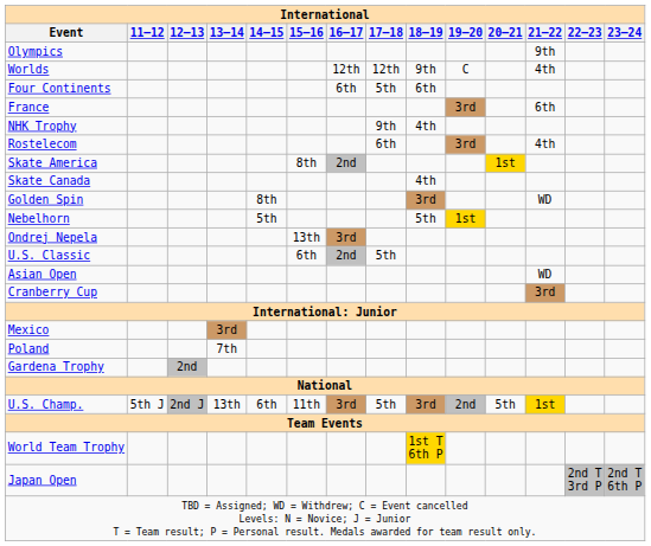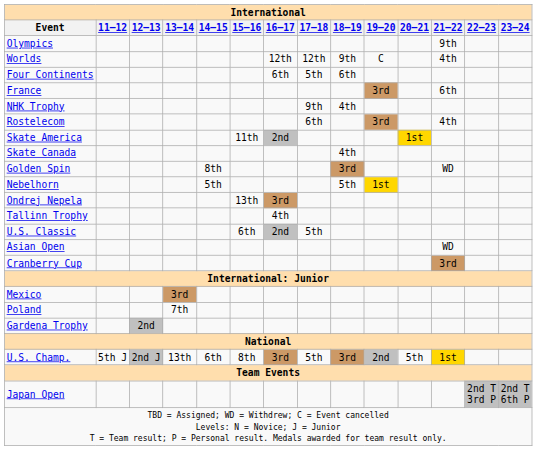 <table class="wikitable" style="text-align:center">
 <tr>
 <th colspan=14 style="background:#ffdead; text-align:center;">International</th>
 </tr>
 <tr>
 <th>Event</th>
 <th><a href='#'>11–12</a></th>
 <th><a href='#'>12–13</a></th>
 <th><a href='#'>13–14</a></th>
 <th><a href='#'>14–15</a></th>
 <th><a href='#'>15–16</a></th>
 <th><a href='#'>16–17</a></th>
 <th><a href='#'>17–18</a></th>
 <th><a href='#'>18–19</a></th>
 <th><a href='#'>19–20</a></th>
 <th><a href='#'>20–21</a></th>
 <th><a href='#'>21–22</a></th>
 <th><a href='#'>22–23</a></th>
 <th><a href='#'>23–24</a></th>
 </tr>
 <tr>
 <td align=left><a href='#'>Olympics</a></td>
 <td></td>
 <td></td>
 <td></td>
 <td></td>
 <td></td>
 <td></td>
 <td></td>
 <td></td>
 <td></td>
 <td></td>
 <td>9th</td>
 <td></td>
 <td></td>
 </tr>
 <tr>
 <td align=left><a href='#'>Worlds</a></td>
 <td></td>
 <td></td>
 <td></td>
 <td></td>
 <td></td>
 <td>12th</td>
 <td>12th</td>
 <td>9th</td>
 <td>C</td>
 <td></td>
 <td>4th</td>
 <td></td>
 <td></td>
 </tr>
 <tr>
 <td align=left><a href='#'>Four Continents</a></td>
 <td></td>
 <td></td>
 <td></td>
 <td></td>
 <td></td>
 <td>6th</td>
 <td>5th</td>
 <td>6th</td>
 <td></td>
 <td></td>
 <td></td>
 <td></td>
 <td></td>
 </tr>
 <tr>
 <td align=left> <a href='#'>France</a></td>
 <td></td>
 <td></td>
 <td></td>
 <td></td>
 <td></td>
 <td></td>
 <td></td>
 <td></td>
 <td style="background:#c96;">3rd</td>
 <td></td>
 <td>6th</td>
 <td></td>
 <td></td>
 </tr>
 <tr>
 <td align=left> <a href='#'>NHK Trophy</a></td>
 <td></td>
 <td></td>
 <td></td>
 <td></td>
 <td></td>
 <td></td>
 <td>9th</td>
 <td>4th</td>
 <td></td>
 <td></td>
 <td></td>
 <td></td>
 <td></td>
 </tr>
 <tr>
 <td align=left> <a href='#'>Rostelecom</a></td>
 <td></td>
 <td></td>
 <td></td>
 <td></td>
 <td></td>
 <td></td>
 <td>6th</td>
 <td></td>
 <td style="background:#c96;">3rd</td>
 <td></td>
 <td>4th</td>
 <td></td>
 <td></td>
 </tr>
 <tr>
 <td align=left> <a href='#'>Skate America</a></td>
 <td></td>
 <td></td>
 <td></td>
 <td></td>
-<td>8th</td>
+<td>11th</td>
 <td style="background:silver;">2nd</td>
 <td></td>
 <td></td>
 <td></td>
 <td style="background:gold;">1st</td>
 <td></td>
 <td></td>
 <td></td>
 </tr>
 <tr>
 <td align=left> <a href='#'>Skate Canada</a></td>
 <td></td>
 <td></td>
 <td></td>
 <td></td>
 <td></td>
 <td></td>
 <td></td>
 <td>4th</td>
 <td></td>
 <td></td>
 <td></td>
 <td></td>
 <td></td>
 </tr>
 <tr>
 <td align=left> <a href='#'>Golden Spin</a></td>
 <td></td>
 <td></td>
 <td></td>
 <td>8th</td>
 <td></td>
 <td></td>
 <td></td>
 <td style="background:#c96;">3rd</td>
 <td></td>
 <td></td>
 <td>WD</td>
 <td></td>
 <td></td>
 </tr>
 <tr>
 <td align=left> <a href='#'>Nebelhorn</a></td>
 <td></td>
 <td></td>
 <td></td>
 <td>5th</td>
 <td></td>
 <td></td>
 <td></td>
 <td>5th</td>
 <td style="background:gold;">1st</td>
 <td></td>
 <td></td>
 <td></td>
 <td></td>
 </tr>
 <tr>
 <td align=left> <a href='#'>Ondrej Nepela</a></td>
 <td></td>
 <td></td>
 <td></td>
 <td></td>
 <td>13th</td>
 <td style="background:#c96;">3rd</td>
+<td></td>
+<td></td>
+<td></td>
+<td></td>
+<td></td>
+<td></td>
+<td></td>
+</tr>
+<tr>
+<td align=left> <a href='#'>Tallinn Trophy</a></td>
+<td></td>
+<td></td>
+<td></td>
+<td></td>
+<td></td>
+<td>4th</td>
 <td></td>
 <td></td>
 <td></td>
 <td></td>
 <td></td>
 <td></td>
 <td></td>
 </tr>
 <tr>
 <td align=left> <a href='#'>U.S. Classic</a></td>
 <td></td>
 <td></td>
 <td></td>
 <td></td>
 <td>6th</td>
 <td style="background:silver;">2nd</td>
 <td>5th</td>
 <td></td>
 <td></td>
 <td></td>
 <td></td>
 <td></td>
 <td></td>
 </tr>
 <tr>
 <td align=left> <a href='#'>Asian Open</a></td>
 <td></td>
 <td></td>
 <td></td>
 <td></td>
 <td></td>
 <td></td>
 <td></td>
 <td></td>
 <td></td>
 <td></td>
 <td>WD</td>
 <td></td>
 <td></td>
 </tr>
 <tr>
 <td align=left><a href='#'>Cranberry Cup</a></td>
 <td></td>
 <td></td>
 <td></td>
 <td></td>
 <td></td>
 <td></td>
 <td></td>
 <td></td>
 <td></td>
 <td></td>
 <td bgcolor=cc9966>3rd</td>
 <td></td>
 <td></td>
 </tr>
 <tr>
 <th colspan=14 style="background:#ffdead; text-align:center;">International: Junior</th>
 </tr>
 <tr>
 <td align=left> <a href='#'>Mexico</a></td>
 <td></td>
 <td></td>
 <td style="background:#c96;">3rd</td>
 <td></td>
 <td></td>
 <td></td>
 <td></td>
 <td></td>
 <td></td>
 <td></td>
 <td></td>
 <td></td>
 <td></td>
 </tr>
 <tr>
 <td align=left> <a href='#'>Poland</a></td>
 <td></td>
 <td></td>
 <td>7th</td>
 <td></td>
 <td></td>
 <td></td>
 <td></td>
 <td></td>
 <td></td>
 <td></td>
 <td></td>
 <td></td>
 <td></td>
 </tr>
 <tr>
 <td align=left><a href='#'>Gardena Trophy</a></td>
 <td></td>
 <td style="background:silver;">2nd</td>
 <td></td>
 <td></td>
 <td></td>
 <td></td>
 <td></td>
 <td></td>
 <td></td>
 <td></td>
 <td></td>
 <td></td>
 <td></td>
 </tr>
 <tr>
 <th colspan=14 style="background:#ffdead; text-align:center;">National</th>
 </tr>
 <tr>
 <td align=left><a href='#'>U.S. Champ.</a></td>
 <td>5th J</td>
 <td style="background:silver;">2nd J</td>
 <td>13th</td>
 <td>6th</td>
-<td>11th</td>
+<td>8th</td>
 <td style="background:#c96;">3rd</td>
 <td>5th</td>
 <td style="background:#c96;">3rd</td>
 <td style="background:silver;">2nd</td>
 <td>5th</td>
 <td style="background:gold;">1st</td>
 <td></td>
 <td></td>
 </tr>
 <tr>
 <th colspan=14 style="background:#ffdead; text-align:center;">Team Events</th>
-</tr>
-<tr>
-<td align=left><a href='#'>World Team Trophy</a></td>
-<td></td>
-<td></td>
-<td></td>
-<td></td>
-<td></td>
-<td></td>
-<td></td>
-<td bgcolor=gold>1st T <br> 6th P</td>
-<td></td>
-<td></td>
-<td></td>
-<td></td>
-<td></td>
 </tr>
 <tr>
 <td align=left><a href='#'>Japan Open</a></td>
 <td></td>
 <td></td>
 <td></td>
 <td></td>
 <td></td>
 <td></td>
 <td></td>
 <td></td>
 <td></td>
 <td></td>
 <td></td>
 <td bgcolor=silver>2nd T <br> 3rd P</td>
 <td bgcolor=silver>2nd T <br> 6th P</td>
 </tr>
 <tr>
 <td colspan=14 style="text-align:center;"><small> TBD = Assigned; WD = Withdrew; C = Event cancelled <br> Levels: N = Novice; J = Junior <br> T = Team result; P = Personal result. Medals awarded for team result only.</small></td>
 </tr>
 </table>
